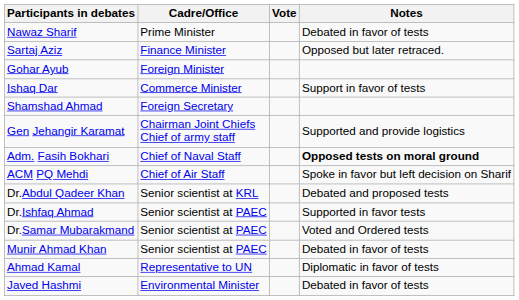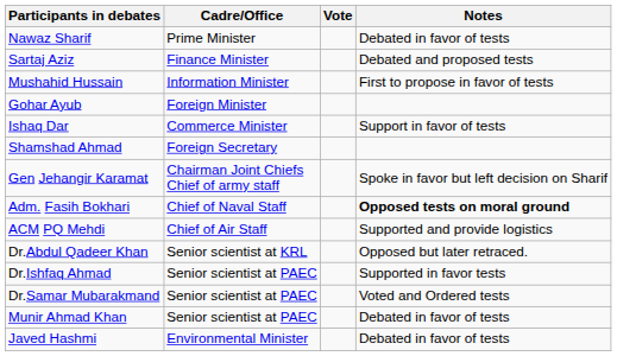 <table class="wikitable floatright">
 <tr>
 <th>Participants in debates</th>
 <th>Cadre/Office</th>
 <th>Vote</th>
 <th>Notes</th>
 </tr>
 <tr>
 <td><a href='#'>Nawaz Sharif</a></td>
 <td>Prime Minister</td>
 <td></td>
 <td>Debated in favor of tests</td>
 </tr>
 <tr>
 <td><a href='#'>Sartaj Aziz</a></td>
 <td><a href='#'>Finance Minister</a></td>
 <td></td>
-<td>Opposed but later retraced.</td>
+<td>Debated and proposed tests</td>
+</tr>
+<tr>
+<td><a href='#'>Mushahid Hussain</a></td>
+<td><a href='#'>Information Minister</a></td>
+<td></td>
+<td>First to propose in favor of tests</td>
 </tr>
 <tr>
 <td><a href='#'>Gohar Ayub</a></td>
 <td><a href='#'>Foreign Minister</a></td>
 <td></td>
 <td></td>
 </tr>
 <tr>
 <td><a href='#'>Ishaq Dar</a></td>
 <td><a href='#'>Commerce Minister</a></td>
 <td></td>
 <td>Support in favor of tests</td>
 </tr>
 <tr>
 <td><a href='#'>Shamshad Ahmad</a></td>
 <td><a href='#'>Foreign Secretary</a></td>
 <td></td>
 <td></td>
 </tr>
 <tr>
 <td><a href='#'>Gen</a> <a href='#'>Jehangir Karamat</a></td>
 <td><a href='#'>Chairman Joint Chiefs</a><br><a href='#'>Chief of army staff</a></td>
 <td></td>
-<td>Supported and provide logistics</td>
+<td>Spoke in favor but left decision on Sharif</td>
 </tr>
 <tr>
 <td><a href='#'>Adm.</a> <a href='#'>Fasih Bokhari</a></td>
 <td><a href='#'>Chief of Naval Staff</a></td>
 <td></td>
 <td><strong>Opposed tests on moral ground</strong></td>
 </tr>
 <tr>
 <td><a href='#'>ACM</a> <a href='#'>PQ Mehdi</a></td>
 <td><a href='#'>Chief of Air Staff</a></td>
 <td></td>
-<td>Spoke in favor but left decision on Sharif</td>
+<td>Supported and provide logistics</td>
 </tr>
 <tr>
 <td>Dr.<a href='#'>Abdul Qadeer Khan</a></td>
 <td>Senior scientist at <a href='#'>KRL</a></td>
 <td></td>
-<td>Debated and proposed tests</td>
+<td>Opposed but later retraced.</td>
 </tr>
 <tr>
 <td>Dr.<a href='#'>Ishfaq Ahmad</a></td>
 <td>Senior scientist at <a href='#'>PAEC</a></td>
 <td></td>
 <td>Supported in favor tests</td>
 </tr>
 <tr>
 <td>Dr.<a href='#'>Samar Mubarakmand</a></td>
 <td>Senior scientist at <a href='#'>PAEC</a></td>
 <td></td>
 <td>Voted and Ordered tests</td>
 </tr>
 <tr>
 <td><a href='#'>Munir Ahmad Khan</a></td>
 <td>Senior scientist at <a href='#'>PAEC</a></td>
 <td></td>
 <td>Debated in favor of tests</td>
 </tr>
 <tr>
-<td><a href='#'>Ahmad Kamal</a></td>
-<td><a href='#'>Representative to UN</a></td>
-<td></td>
-<td>Diplomatic in favor of tests</td>
-</tr>
-<tr>
 <td><a href='#'>Javed Hashmi</a></td>
 <td><a href='#'>Environmental Minister</a></td>
 <td></td>
 <td>Debated in favor of tests</td>
 </tr>
 </table>
